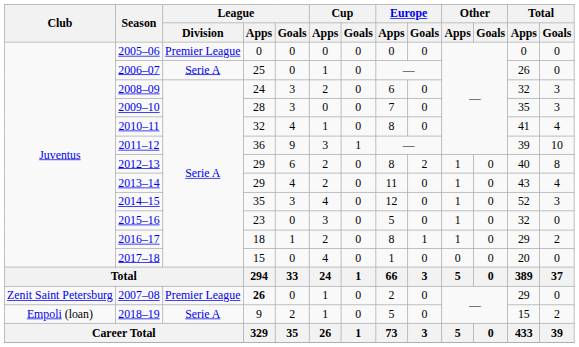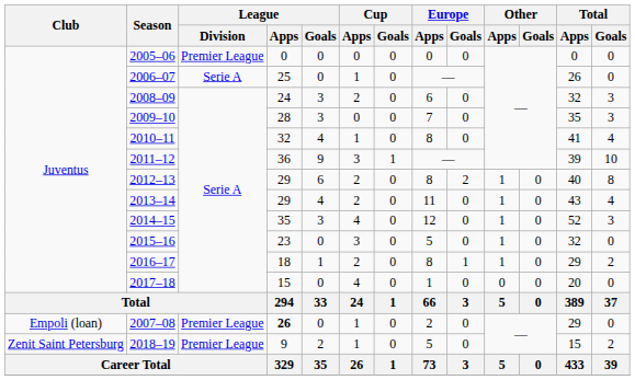 <table class="wikitable" style="text-align:center">
 <tr>
 <th rowspan="2">Club</th>
 <th rowspan="2">Season</th>
 <th colspan="3">League</th>
 <th colspan="2">Cup</th>
 <th colspan="2"><a href='#'>Europe</a></th>
 <th colspan="2">Other</th>
 <th colspan="2">Total</th>
 </tr>
 <tr>
 <th>Division</th>
 <th>Apps</th>
 <th>Goals</th>
 <th>Apps</th>
 <th>Goals</th>
 <th>Apps</th>
 <th>Goals</th>
 <th>Apps</th>
 <th>Goals</th>
 <th>Apps</th>
 <th>Goals</th>
 </tr>
 <tr>
 <td rowspan="12"><a href='#'>Juventus</a></td>
 <td><a href='#'>2005–06</a></td>
 <td><a href='#'>Premier League</a></td>
 <td>0</td>
 <td>0</td>
 <td>0</td>
 <td>0</td>
 <td>0</td>
 <td>0</td>
 <td rowspan="6" colspan="2">—</td>
 <td>0</td>
 <td>0</td>
 </tr>
 <tr>
 <td><a href='#'>2006–07</a></td>
 <td><a href='#'>Serie A</a></td>
 <td>25</td>
 <td>0</td>
 <td>1</td>
 <td>0</td>
 <td colspan="2">—</td>
 <td>26</td>
 <td>0</td>
 </tr>
 <tr>
 <td><a href='#'>2008–09</a></td>
 <td rowspan="10"><a href='#'>Serie A</a></td>
 <td>24</td>
 <td>3</td>
 <td>2</td>
 <td>0</td>
 <td>6</td>
 <td>0</td>
 <td>32</td>
 <td>3</td>
 </tr>
 <tr>
 <td><a href='#'>2009–10</a></td>
 <td>28</td>
 <td>3</td>
 <td>0</td>
 <td>0</td>
 <td>7</td>
 <td>0</td>
 <td>35</td>
 <td>3</td>
 </tr>
 <tr>
 <td><a href='#'>2010–11</a></td>
 <td>32</td>
 <td>4</td>
 <td>1</td>
 <td>0</td>
 <td>8</td>
 <td>0</td>
 <td>41</td>
 <td>4</td>
 </tr>
 <tr>
 <td><a href='#'>2011–12</a></td>
 <td>36</td>
 <td>9</td>
 <td>3</td>
 <td>1</td>
 <td colspan="2">—</td>
 <td>39</td>
 <td>10</td>
 </tr>
 <tr>
 <td><a href='#'>2012–13</a></td>
 <td>29</td>
 <td>6</td>
 <td>2</td>
 <td>0</td>
 <td>8</td>
 <td>2</td>
 <td>1</td>
 <td>0</td>
 <td>40</td>
 <td>8</td>
 </tr>
 <tr>
 <td><a href='#'>2013–14</a></td>
 <td>29</td>
 <td>4</td>
 <td>2</td>
 <td>0</td>
 <td>11</td>
 <td>0</td>
 <td>1</td>
 <td>0</td>
 <td>43</td>
 <td>4</td>
 </tr>
 <tr>
 <td><a href='#'>2014–15</a></td>
 <td>35</td>
 <td>3</td>
 <td>4</td>
 <td>0</td>
 <td>12</td>
 <td>0</td>
 <td>1</td>
 <td>0</td>
 <td>52</td>
 <td>3</td>
 </tr>
 <tr>
 <td><a href='#'>2015–16</a></td>
 <td>23</td>
 <td>0</td>
 <td>3</td>
 <td>0</td>
 <td>5</td>
 <td>0</td>
 <td>1</td>
 <td>0</td>
 <td>32</td>
 <td>0</td>
 </tr>
 <tr>
 <td><a href='#'>2016–17</a></td>
 <td>18</td>
 <td>1</td>
 <td>2</td>
 <td>0</td>
 <td>8</td>
 <td>1</td>
 <td>1</td>
 <td>0</td>
 <td>29</td>
 <td>2</td>
 </tr>
 <tr>
 <td><a href='#'>2017–18</a></td>
 <td>15</td>
 <td>0</td>
 <td>4</td>
 <td>0</td>
 <td>1</td>
 <td>0</td>
 <td>0</td>
 <td>0</td>
 <td>20</td>
 <td>0</td>
 </tr>
 <tr>
 <th colspan="3">Total</th>
 <th>294</th>
 <th>33</th>
 <th>24</th>
 <th>1</th>
 <th>66</th>
 <th>3</th>
 <th>5</th>
 <th>0</th>
 <th>389</th>
 <th>37</th>
 </tr>
 <tr>
-<td><a href='#'>Zenit Saint Petersburg</a></td>
+<td><a href='#'>Empoli</a> (loan)</td>
 <td><a href='#'>2007–08</a></td>
 <td><a href='#'>Premier League</a></td>
 <td><strong>26</strong></td>
 <td>0</td>
 <td>1</td>
 <td>0</td>
 <td>2</td>
 <td>0</td>
 <td rowspan="2" colspan="2">—</td>
 <td>29</td>
 <td>0</td>
 </tr>
 <tr>
-<td><a href='#'>Empoli</a> (loan)</td>
+<td><a href='#'>Zenit Saint Petersburg</a></td>
 <td><a href='#'>2018–19</a></td>
-<td><a href='#'>Serie A</a></td>
+<td><a href='#'>Premier League</a></td>
 <td>9</td>
 <td>2</td>
 <td>1</td>
 <td>0</td>
 <td>5</td>
 <td>0</td>
 <td>15</td>
 <td>2</td>
 </tr>
 <tr>
 <th colspan="3">Career Total</th>
 <th>329</th>
 <th>35</th>
 <th>26</th>
 <th>1</th>
 <th>73</th>
 <th>3</th>
 <th>5</th>
 <th>0</th>
 <th>433</th>
 <th>39</th>
 </tr>
 <tr>
 </tr>
 </table>
